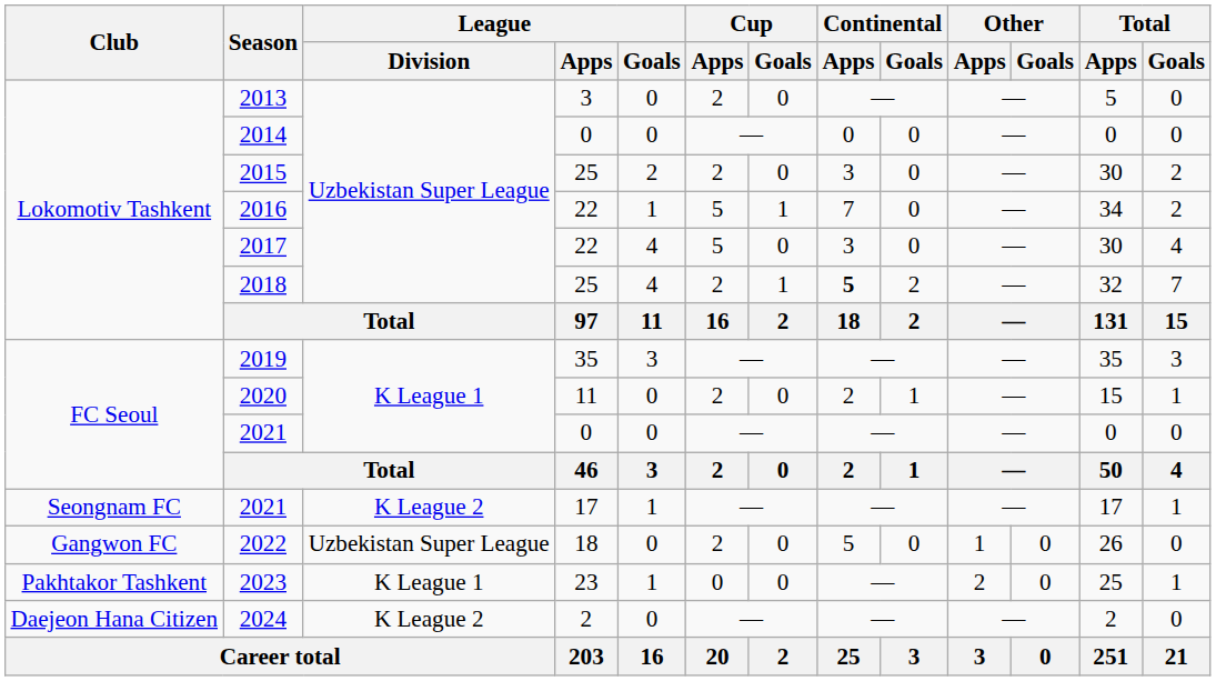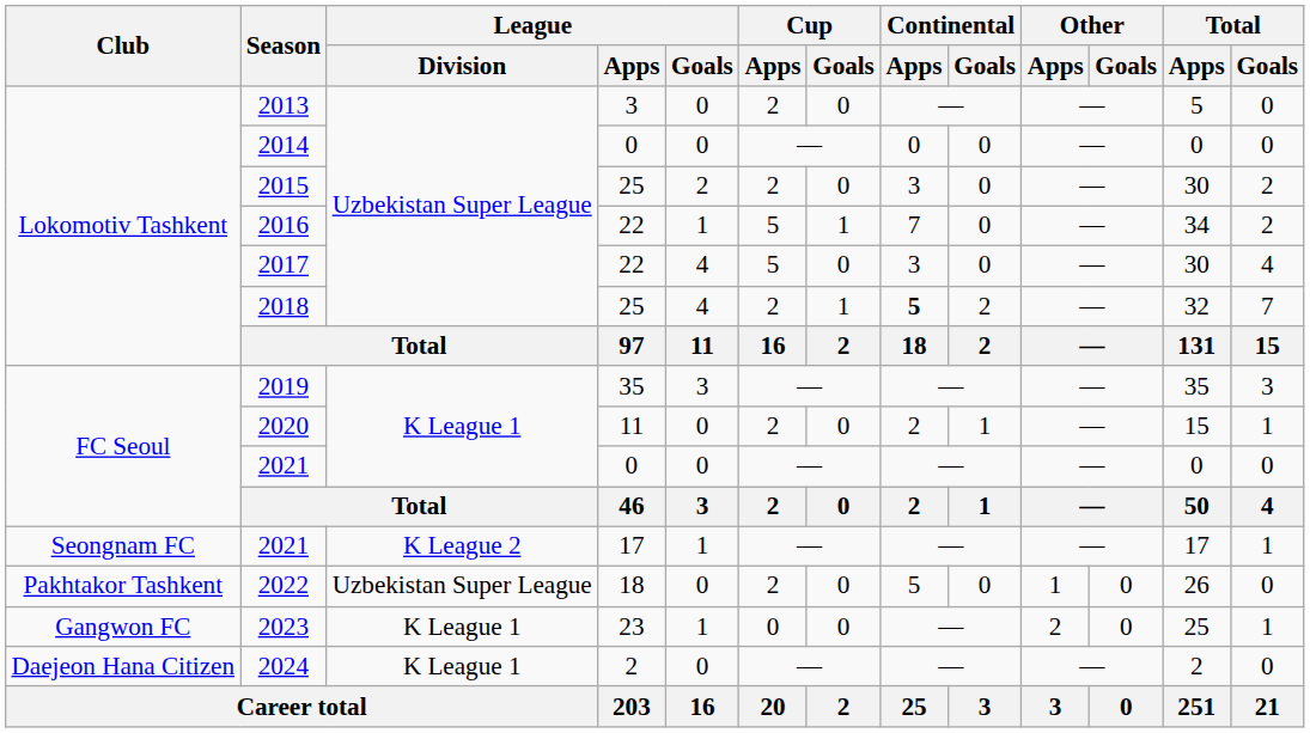 <table class="wikitable" style="text-align:center">
 <tr>
 <th rowspan="2">Club</th>
 <th rowspan="2">Season</th>
 <th colspan="3">League</th>
 <th colspan="2">Cup</th>
 <th colspan="2">Continental</th>
 <th colspan="2">Other</th>
 <th colspan="2">Total</th>
 </tr>
 <tr>
 <th>Division</th>
 <th>Apps</th>
 <th>Goals</th>
 <th>Apps</th>
 <th>Goals</th>
 <th>Apps</th>
 <th>Goals</th>
 <th>Apps</th>
 <th>Goals</th>
 <th>Apps</th>
 <th>Goals</th>
 </tr>
 <tr>
 <td rowspan="7"><a href='#'>Lokomotiv Tashkent</a></td>
 <td><a href='#'>2013</a></td>
 <td rowspan="6"><a href='#'>Uzbekistan Super League</a></td>
 <td>3</td>
 <td>0</td>
 <td>2</td>
 <td>0</td>
 <td colspan="2">—</td>
 <td colspan="2">—</td>
 <td>5</td>
 <td>0</td>
 </tr>
 <tr>
 <td><a href='#'>2014</a></td>
 <td>0</td>
 <td>0</td>
 <td colspan="2">—</td>
 <td>0</td>
 <td>0</td>
 <td colspan="2">—</td>
 <td>0</td>
 <td>0</td>
 </tr>
 <tr>
 <td><a href='#'>2015</a></td>
 <td>25</td>
 <td>2</td>
 <td>2</td>
 <td>0</td>
 <td>3</td>
 <td>0</td>
 <td colspan="2">—</td>
 <td>30</td>
 <td>2</td>
 </tr>
 <tr>
 <td><a href='#'>2016</a></td>
 <td>22</td>
 <td>1</td>
 <td>5</td>
 <td>1</td>
 <td>7</td>
 <td>0</td>
 <td colspan="2">—</td>
 <td>34</td>
 <td>2</td>
 </tr>
 <tr>
 <td><a href='#'>2017</a></td>
 <td>22</td>
 <td>4</td>
 <td>5</td>
 <td>0</td>
 <td>3</td>
 <td>0</td>
 <td colspan="2">—</td>
 <td>30</td>
 <td>4</td>
 </tr>
 <tr>
 <td><a href='#'>2018</a></td>
 <td>25</td>
 <td>4</td>
 <td>2</td>
 <td>1</td>
 <td><strong>5</strong></td>
 <td>2</td>
 <td colspan="2">—</td>
 <td>32</td>
 <td>7</td>
 </tr>
 <tr>
 <th colspan="2">Total</th>
 <th>97</th>
 <th>11</th>
 <th>16</th>
 <th>2</th>
 <th>18</th>
 <th>2</th>
 <th colspan="2">—</th>
 <th>131</th>
 <th>15</th>
 </tr>
 <tr>
 <td rowspan="4"><a href='#'>FC Seoul</a></td>
 <td><a href='#'>2019</a></td>
 <td rowspan="3"><a href='#'>K League 1</a></td>
 <td>35</td>
 <td>3</td>
 <td colspan="2">—</td>
 <td colspan="2">—</td>
 <td colspan="2">—</td>
 <td>35</td>
 <td>3</td>
 </tr>
 <tr>
 <td><a href='#'>2020</a></td>
 <td>11</td>
 <td>0</td>
 <td>2</td>
 <td>0</td>
 <td>2</td>
 <td>1</td>
 <td colspan="2">—</td>
 <td>15</td>
 <td>1</td>
 </tr>
 <tr>
 <td><a href='#'>2021</a></td>
 <td>0</td>
 <td>0</td>
 <td colspan="2">—</td>
 <td colspan="2">—</td>
 <td colspan="2">—</td>
 <td>0</td>
 <td>0</td>
 </tr>
 <tr>
 <th colspan="2">Total</th>
 <th>46</th>
 <th>3</th>
 <th>2</th>
 <th>0</th>
 <th>2</th>
 <th>1</th>
 <th colspan="2">—</th>
 <th>50</th>
 <th>4</th>
 </tr>
 <tr>
 <td><a href='#'>Seongnam FC</a></td>
 <td><a href='#'>2021</a></td>
 <td><a href='#'>K League 2</a></td>
 <td>17</td>
 <td>1</td>
 <td colspan="2">—</td>
 <td colspan="2">—</td>
 <td colspan="2">—</td>
 <td>17</td>
 <td>1</td>
 </tr>
 <tr>
-<td><a href='#'>Gangwon FC</a></td>
+<td><a href='#'>Pakhtakor Tashkent</a></td>
 <td><a href='#'>2022</a></td>
 <td>Uzbekistan Super League</td>
 <td>18</td>
 <td>0</td>
 <td>2</td>
 <td>0</td>
 <td>5</td>
 <td>0</td>
 <td>1</td>
 <td>0</td>
 <td>26</td>
 <td>0</td>
 </tr>
 <tr>
-<td><a href='#'>Pakhtakor Tashkent</a></td>
+<td><a href='#'>Gangwon FC</a></td>
 <td><a href='#'>2023</a></td>
 <td>K League 1</td>
 <td>23</td>
 <td>1</td>
 <td>0</td>
 <td>0</td>
 <td colspan="2">—</td>
 <td>2</td>
 <td>0</td>
 <td>25</td>
 <td>1</td>
 </tr>
 <tr>
 <td><a href='#'>Daejeon Hana Citizen</a></td>
 <td><a href='#'>2024</a></td>
-<td>K League 2</td>
+<td>K League 1</td>
 <td>2</td>
 <td>0</td>
 <td colspan="2">—</td>
 <td colspan="2">—</td>
 <td colspan="2">—</td>
 <td>2</td>
 <td>0</td>
 </tr>
 <tr>
 <th colspan="3">Career total</th>
 <th>203</th>
 <th>16</th>
 <th>20</th>
 <th>2</th>
 <th>25</th>
 <th>3</th>
 <th>3</th>
 <th>0</th>
 <th>251</th>
 <th>21</th>
 </tr>
 </table>
